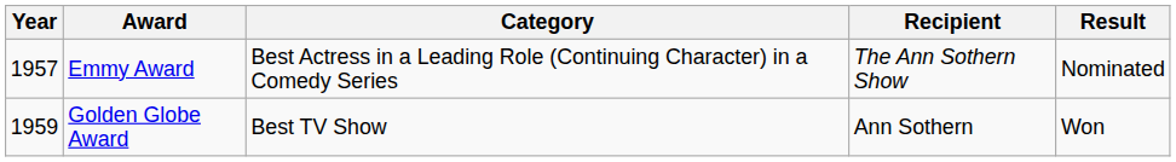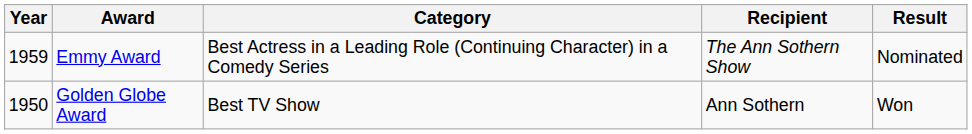 <table class="wikitable sortable">
 <tr>
 <th>Year</th>
 <th>Award</th>
 <th>Category</th>
 <th>Recipient</th>
 <th>Result</th>
 </tr>
 <tr>
-<td>1957</td>
+<td>1959</td>
 <td><a href='#'>Emmy Award</a></td>
 <td>Best Actress in a Leading Role (Continuing Character) in a Comedy Series</td>
 <td><em>The Ann Sothern Show</em></td>
 <td>Nominated</td>
 </tr>
 <tr>
-<td>1959</td>
+<td>1950</td>
 <td><a href='#'>Golden Globe Award</a></td>
 <td>Best TV Show</td>
 <td>Ann Sothern</td>
 <td>Won</td>
 </tr>
 </table>
